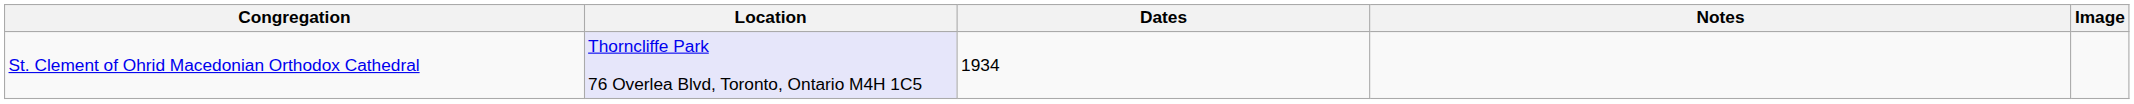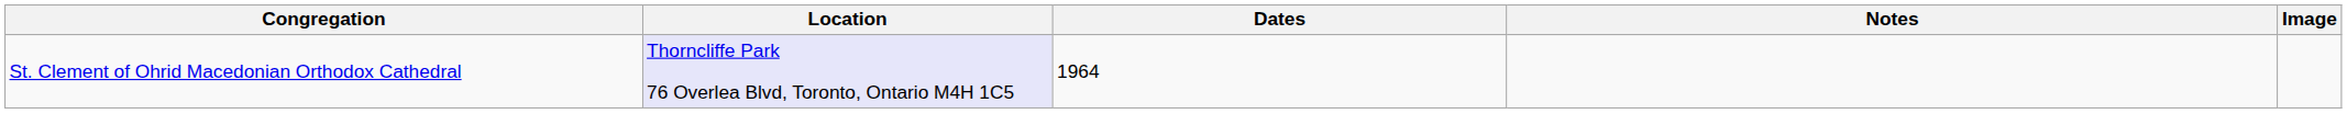 <table class="wikitable">
 <tr>
 <th width=28%>Congregation</th>
 <th width=18%>Location</th>
 <th width=20%>Dates</th>
 <th width=35%>Notes</th>
 <th width=7%>Image</th>
 </tr>
 <tr>
 <td><a href='#'>St. Clement of Ohrid Macedonian Orthodox Cathedral</a></td>
 <td style="background: lavender;"><a href='#'>Thorncliffe Park</a><br><br>76 Overlea Blvd, Toronto, Ontario M4H 1C5</td>
-<td>1934</td>
+<td>1964</td>
 <td></td>
 <td></td>
 </tr>
 </table>
